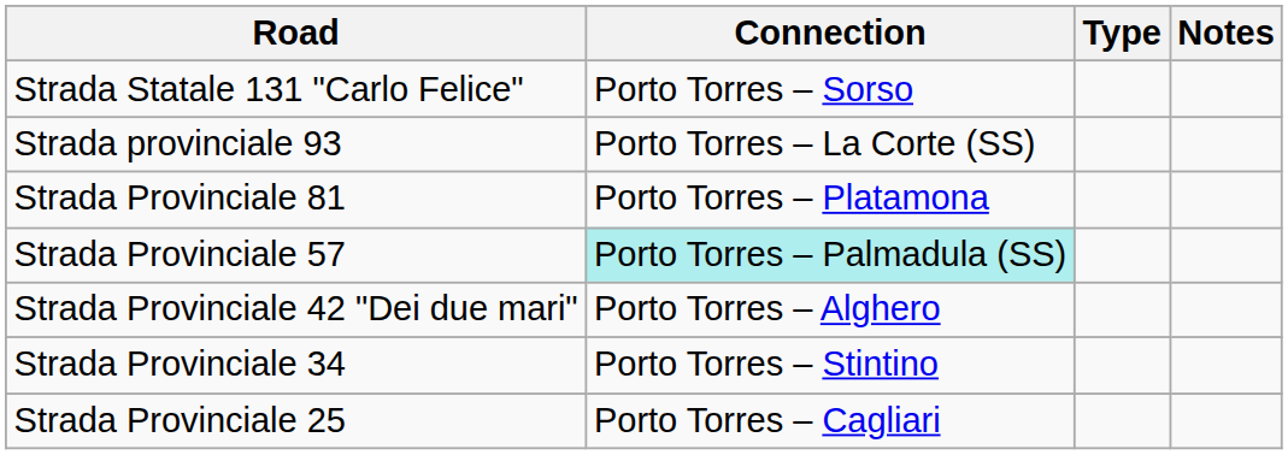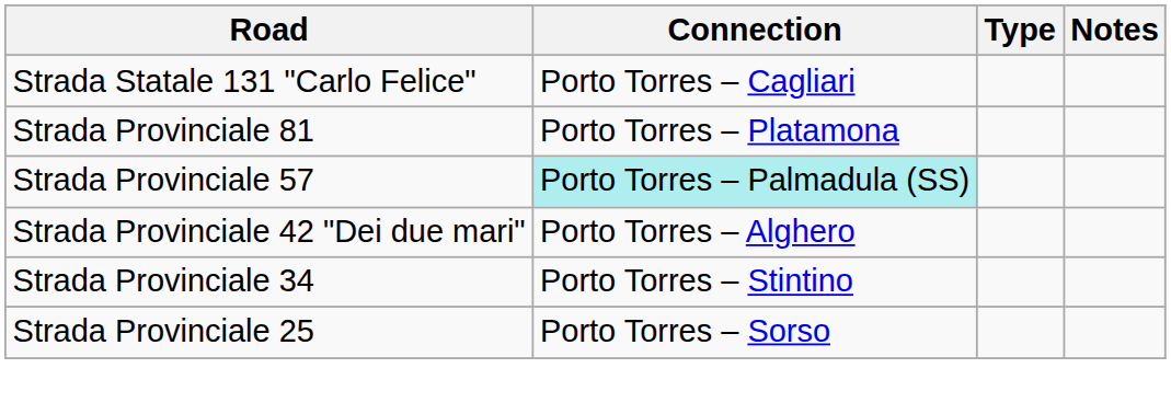 <table class="wikitable">
 <tr>
 <th>Road</th>
 <th>Connection</th>
 <th>Type</th>
 <th>Notes</th>
 </tr>
 <tr>
 <td>Strada Statale 131 "Carlo Felice"</td>
-<td>Porto Torres – <a href='#'>Sorso</a></td>
+<td>Porto Torres – <a href='#'>Cagliari</a></td>
 <td>  </td>
-<td></td>
-</tr>
-<tr>
-<td>Strada provinciale 93</td>
-<td>Porto Torres – La Corte (SS)</td>
-<td></td>
 <td></td>
 </tr>
 <tr>
 <td>Strada Provinciale 81</td>
 <td>Porto Torres – <a href='#'>Platamona</a></td>
 <td></td>
 <td></td>
 </tr>
 <tr>
 <td>Strada Provinciale 57</td>
 <td style="background: paleturquoise;">Porto Torres – Palmadula (SS)</td>
 <td></td>
 <td></td>
 </tr>
 <tr>
 <td>Strada Provinciale 42 "Dei due mari"</td>
 <td>Porto Torres – <a href='#'>Alghero</a></td>
 <td></td>
 <td></td>
 </tr>
 <tr>
 <td>Strada Provinciale 34</td>
 <td>Porto Torres – <a href='#'>Stintino</a></td>
 <td></td>
 <td></td>
 </tr>
 <tr>
 <td>Strada Provinciale 25</td>
-<td>Porto Torres – <a href='#'>Cagliari</a></td>
+<td>Porto Torres – <a href='#'>Sorso</a></td>
 <td></td>
 <td></td>
 </tr>
 </table>
